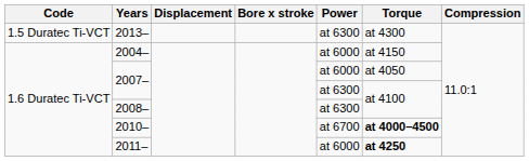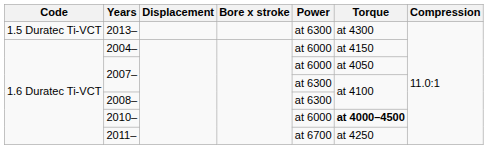 <table class="wikitable">
 <tr>
 <th>Code</th>
 <th>Years</th>
 <th>Displacement</th>
 <th>Bore x stroke</th>
 <th>Power</th>
 <th>Torque</th>
 <th>Compression</th>
 </tr>
 <tr>
 <td>1.5 Duratec Ti-VCT</td>
 <td>2013–</td>
 <td></td>
 <td></td>
 <td> at 6300</td>
 <td> at 4300</td>
 <td rowspan=7>11.0:1</td>
 </tr>
 <tr>
 <td rowspan=6>1.6 Duratec Ti-VCT</td>
 <td>2004–</td>
 <td rowspan=6></td>
 <td rowspan=6></td>
 <td> at 6000</td>
 <td> at 4150</td>
 </tr>
 <tr>
 <td rowspan=2>2007–</td>
 <td> at 6000</td>
 <td> at 4050</td>
 </tr>
 <tr>
 <td> at 6300</td>
 <td rowspan=2> at 4100</td>
 </tr>
 <tr>
 <td>2008–</td>
 <td> at 6300</td>
 </tr>
 <tr>
 <td>2010–</td>
-<td> at 6700</td>
+<td> at 6000</td>
 <td><strong> at 4000–4500</strong></td>
 </tr>
 <tr>
 <td>2011–</td>
-<td> at 6000</td>
-<td><strong> at 4250</strong></td>
+<td> at 6700</td>
+<td> at 4250</td>
 </tr>
 </table>
